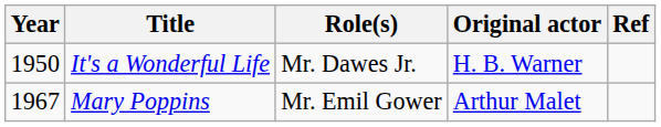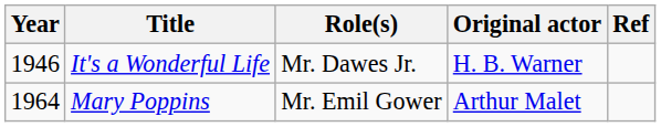 <table class="wikitable plainrowheaders sortable">
 <tr>
 <th scope="col">Year</th>
 <th scope="col">Title</th>
 <th scope="col">Role(s)</th>
 <th scope="col">Original actor</th>
 <th scope="col" class="unsortable">Ref</th>
 </tr>
 <tr>
-<td>1950</td>
+<td>1946</td>
 <td><em><a href='#'>It's a Wonderful Life</a></em></td>
 <td>Mr. Dawes Jr.</td>
 <td><a href='#'>H. B. Warner</a></td>
 <td></td>
 </tr>
 <tr>
-<td>1967</td>
+<td>1964</td>
 <td><em><a href='#'>Mary Poppins</a></em></td>
 <td>Mr. Emil Gower</td>
 <td><a href='#'>Arthur Malet</a></td>
 <td></td>
 </tr>
 </table>
